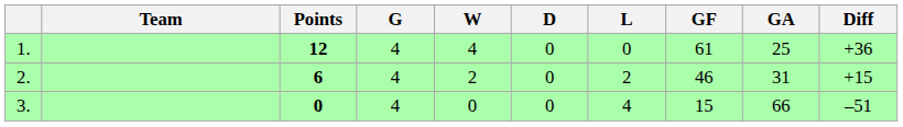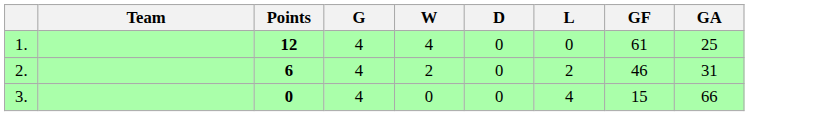 <table class=wikitable style="text-align:center">
 <tr bgcolor="#DCDCDC">
 <th width="25"></th>
 <th width="200">Team</th>
 <th width="60">Points</th>
 <th width="60">G</th>
 <th width="60">W</th>
 <th width="60">D</th>
 <th width="60">L</th>
 <th width="60">GF</th>
 <th width="60">GA</th>
-<th width="60">Diff</th>
 </tr>
 <tr bgcolor=#AAFFAA>
 <td>1.</td>
 <td align=left></td>
 <td><strong>12</strong></td>
 <td>4</td>
 <td>4</td>
 <td>0</td>
 <td>0</td>
 <td>61</td>
 <td>25</td>
-<td>+36</td>
 </tr>
 <tr bgcolor=#AAFFAA>
 <td>2.</td>
 <td align=left></td>
 <td><strong>6</strong></td>
 <td>4</td>
 <td>2</td>
 <td>0</td>
 <td>2</td>
 <td>46</td>
 <td>31</td>
-<td>+15</td>
 </tr>
 <tr bgcolor=#AAFFAA>
 <td>3.</td>
 <td align=left></td>
 <td><strong>0</strong></td>
 <td>4</td>
 <td>0</td>
 <td>0</td>
 <td>4</td>
 <td>15</td>
 <td>66</td>
-<td>–51</td>
 </tr>
 </table>
